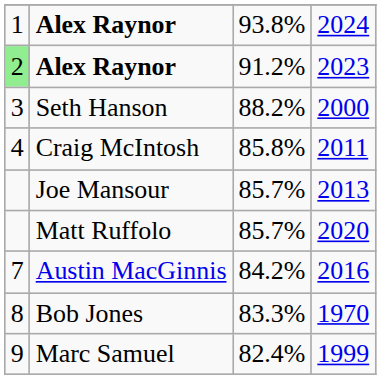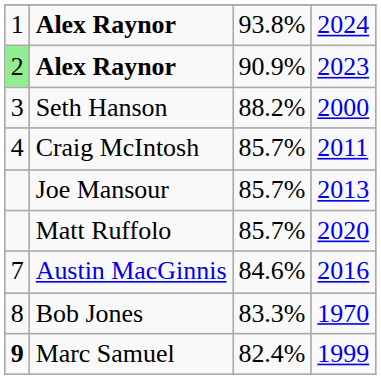 <table class="wikitable">
 <tr>
 </tr>
 <tr>
 <td>1</td>
 <td><strong>Alex Raynor</strong></td>
 <td><abbr>93.8%</abbr></td>
 <td><a href='#'>2024</a></td>
 </tr>
 <tr>
 <td style="background: lightgreen;">2</td>
 <td><strong>Alex Raynor</strong></td>
-<td><abbr>91.2%</abbr></td>
+<td><abbr>90.9%</abbr></td>
 <td><a href='#'>2023</a></td>
 </tr>
 <tr>
 <td>3</td>
 <td>Seth Hanson</td>
 <td><abbr>88.2%</abbr></td>
 <td><a href='#'>2000</a></td>
 </tr>
 <tr>
 <td>4</td>
 <td>Craig McIntosh</td>
-<td><abbr>85.8%</abbr></td>
+<td><abbr>85.7%</abbr></td>
 <td><a href='#'>2011</a></td>
 </tr>
 <tr>
 <td></td>
 <td>Joe Mansour</td>
 <td><abbr>85.7%</abbr></td>
 <td><a href='#'>2013</a></td>
 </tr>
 <tr>
 <td></td>
 <td>Matt Ruffolo</td>
 <td><abbr>85.7%</abbr></td>
 <td><a href='#'>2020</a></td>
 </tr>
 <tr>
 <td>7</td>
 <td><a href='#'>Austin MacGinnis</a></td>
-<td><abbr>84.2%</abbr></td>
+<td><abbr>84.6%</abbr></td>
 <td><a href='#'>2016</a></td>
 </tr>
 <tr>
 <td>8</td>
 <td>Bob Jones</td>
 <td><abbr>83.3%</abbr></td>
 <td><a href='#'>1970</a></td>
 </tr>
 <tr>
-<td>9</td>
+<td><strong>9</strong></td>
 <td>Marc Samuel</td>
 <td><abbr>82.4%</abbr></td>
 <td><a href='#'>1999</a></td>
 </tr>
 </table>
